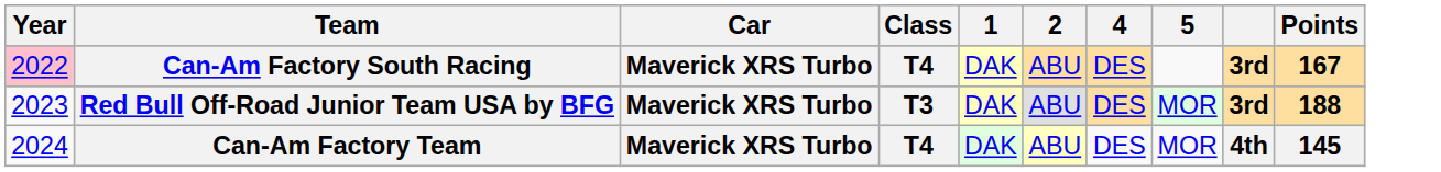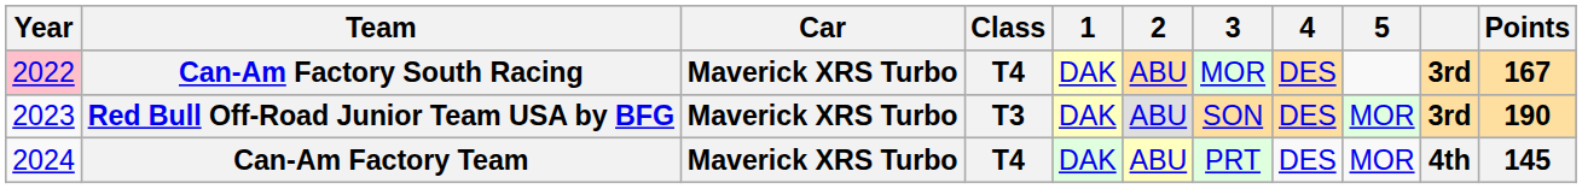 <table class="wikitable" style="text-align:center; font-size:90%">
 <tr>
 <th>Year</th>
 <th>Team</th>
 <th>Car</th>
 <th>Class</th>
 <th>1</th>
 <th>2</th>
+<th>3</th>
 <th>4</th>
 <th>5</th>
 <th></th>
 <th>Points</th>
 </tr>
 <tr>
 <td style="background: pink;"><a href='#'>2022</a></td>
 <th><a href='#'>Can-Am</a> Factory South Racing</th>
 <th>Maverick XRS Turbo</th>
 <th>T4</th>
 <td style="background:#ffffbf;"><a href='#'>DAK</a><br></td>
 <td style="background:#ffdf9f;"><a href='#'>ABU</a><br></td>
+<td style="background:#dfffdf;"><a href='#'>MOR</a><br></td>
 <td style="background:#ffdf9f;"><a href='#'>DES</a><br></td>
 <td></td>
 <th style="background:#ffdf9f;">3rd</th>
 <th style="background:#ffdf9f;">167</th>
 </tr>
 <tr>
 <td><a href='#'>2023</a></td>
 <th><a href='#'>Red Bull</a> Off-Road Junior Team USA by <a href='#'>BFG</a></th>
 <th>Maverick XRS Turbo</th>
 <th>T3</th>
 <td style="background:#ffffbf;"><a href='#'>DAK</a><br></td>
 <td style="background:#dfdfdf;"><a href='#'>ABU</a><br></td>
+<td style="background:#ffdf9f;"><a href='#'>SON</a><br></td>
 <td style="background:#ffdf9f;"><a href='#'>DES</a><br></td>
 <td style="background:#dfffdf;"><a href='#'>MOR</a><br></td>
 <th style="background:#FFDF9F;">3rd</th>
-<th style="background:#FFDF9F;">188</th>
+<th style="background:#FFDF9F;">190</th>
 </tr>
 <tr>
 <td><a href='#'>2024</a></td>
 <th>Can-Am Factory Team</th>
 <th>Maverick XRS Turbo</th>
 <th>T4</th>
 <td style="background:#DFFFDF;"><a href='#'>DAK</a><br></td>
 <td style="background:#FFFFBF;"><a href='#'>ABU</a><br></td>
+<td style="background:#DFFFDF;"><a href='#'>PRT</a><br></td>
 <td style="background:#;"><a href='#'>DES</a></td>
 <td style="background:#;"><a href='#'>MOR</a></td>
 <th>4th</th>
 <th>145</th>
 </tr>
 </table>
